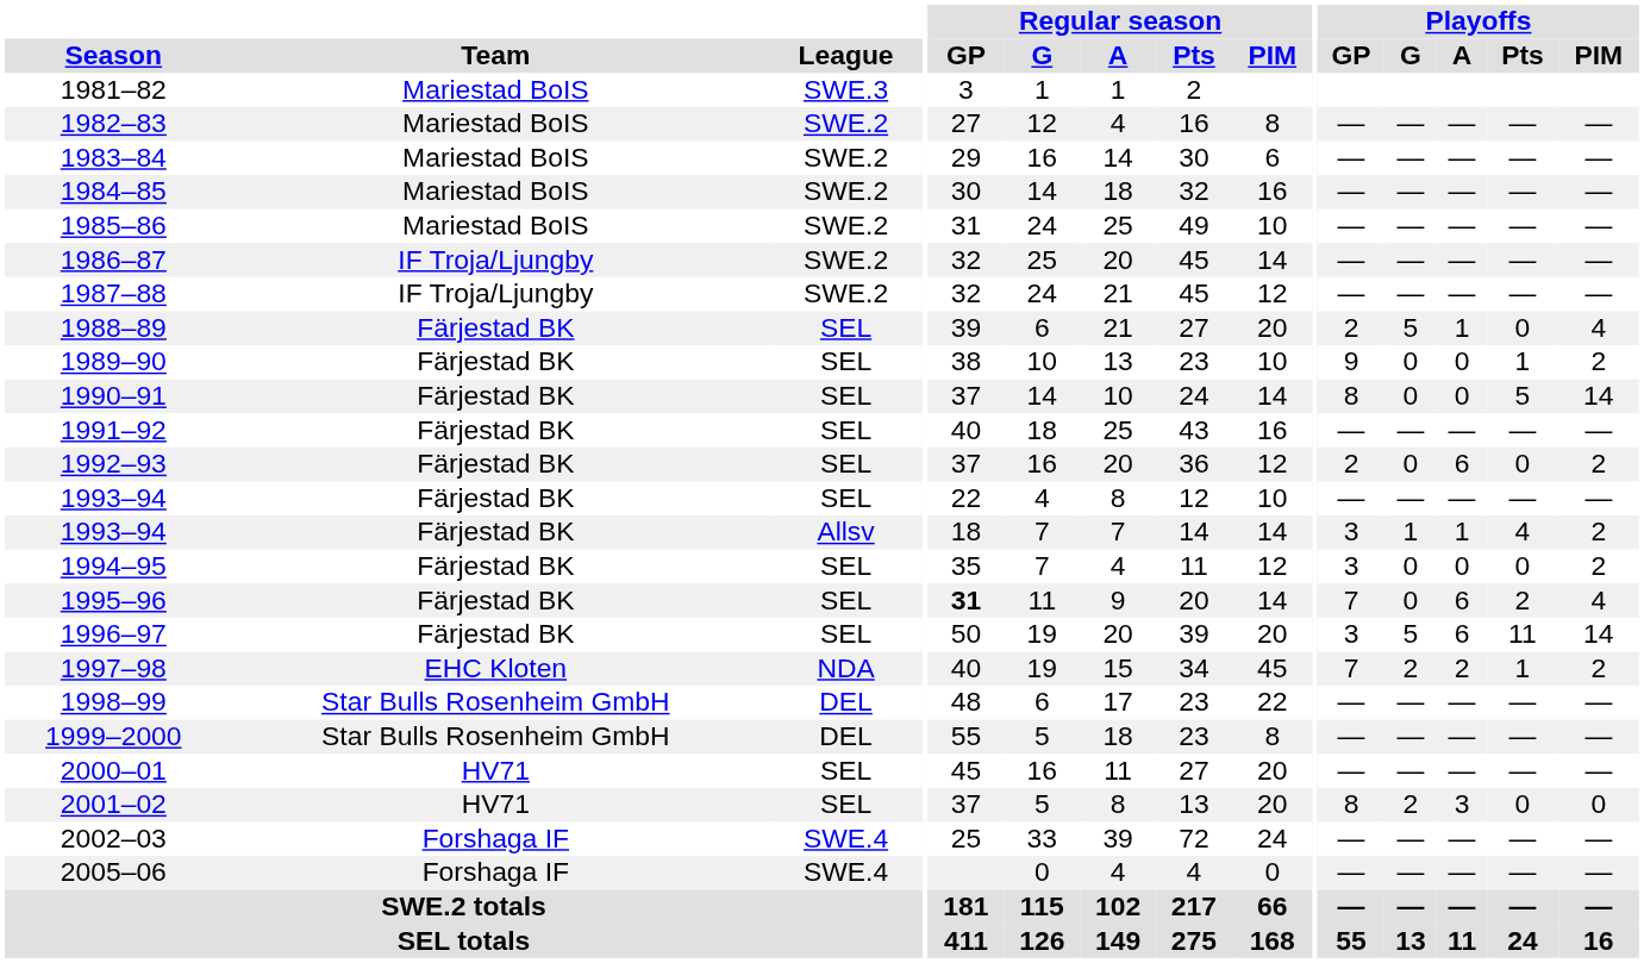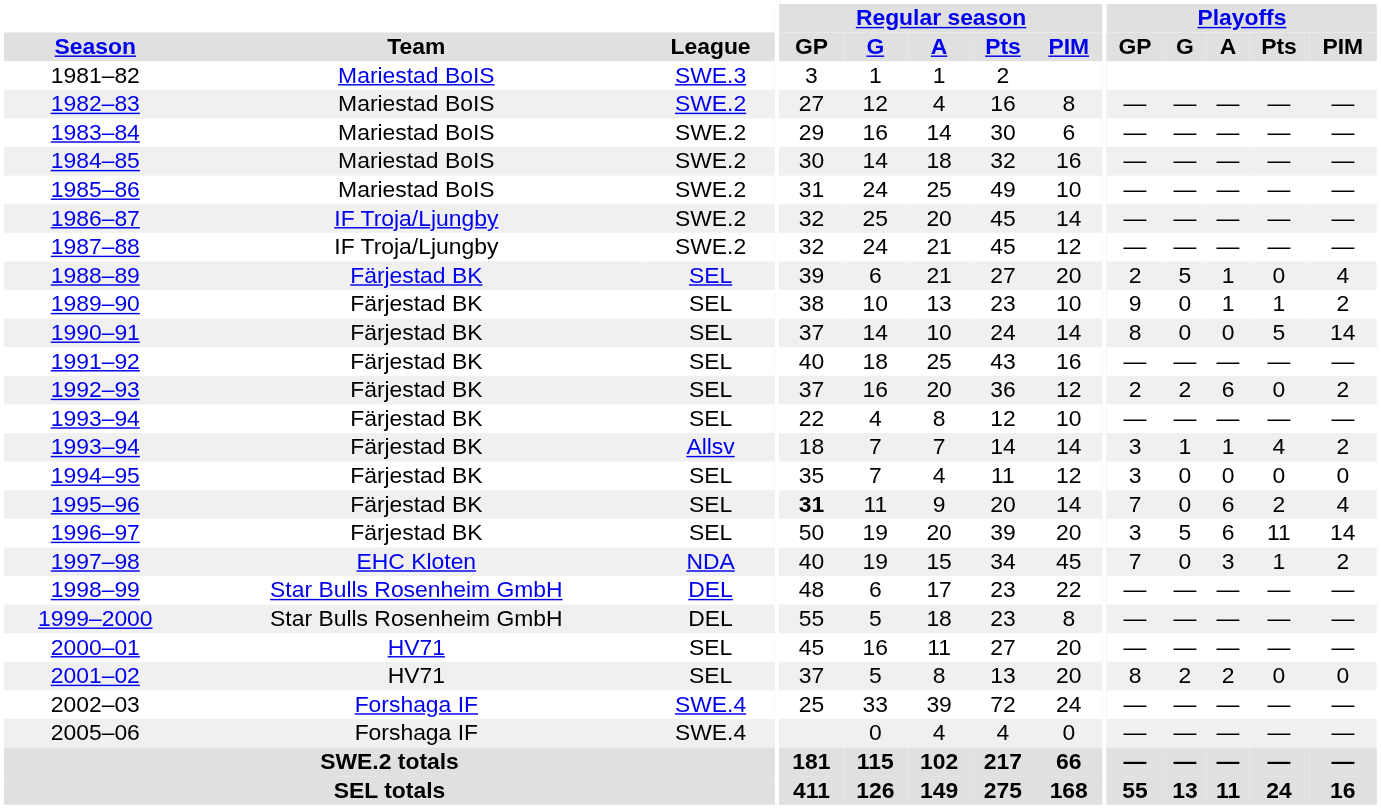 <table border="0" cellpadding="1" cellspacing="0" style="text-align:center; width:60em">
 <tr bgcolor="#e0e0e0">
 <th colspan="3" bgcolor="#ffffff"></th>
 <th rowspan="99" bgcolor="#ffffff"></th>
 <th colspan="5"><a href='#'>Regular season</a></th>
 <th rowspan="99" bgcolor="#ffffff"></th>
 <th colspan="5"><a href='#'>Playoffs</a></th>
 </tr>
 <tr bgcolor="#e0e0e0">
 <th><a href='#'>Season</a></th>
 <th>Team</th>
 <th>League</th>
 <th>GP</th>
 <th><a href='#'>G</a></th>
 <th><a href='#'>A</a></th>
 <th><a href='#'>Pts</a></th>
 <th><a href='#'>PIM</a></th>
 <th>GP</th>
 <th>G</th>
 <th>A</th>
 <th>Pts</th>
 <th>PIM</th>
 </tr>
 <tr>
 <td>1981–82</td>
 <td><a href='#'>Mariestad BoIS</a></td>
 <td><a href='#'>SWE.3</a></td>
 <td>3</td>
 <td>1</td>
 <td>1</td>
 <td>2</td>
 <td></td>
 <td></td>
 <td></td>
 <td></td>
 <td></td>
 <td></td>
 </tr>
 <tr bgcolor="#f0f0f0">
 <td><a href='#'>1982–83</a></td>
 <td>Mariestad BoIS</td>
 <td><a href='#'>SWE.2</a></td>
 <td>27</td>
 <td>12</td>
 <td>4</td>
 <td>16</td>
 <td>8</td>
 <td>—</td>
 <td>—</td>
 <td>—</td>
 <td>—</td>
 <td>—</td>
 </tr>
 <tr>
 <td><a href='#'>1983–84</a></td>
 <td>Mariestad BoIS</td>
 <td>SWE.2</td>
 <td>29</td>
 <td>16</td>
 <td>14</td>
 <td>30</td>
 <td>6</td>
 <td>—</td>
 <td>—</td>
 <td>—</td>
 <td>—</td>
 <td>—</td>
 </tr>
 <tr bgcolor="#f0f0f0">
 <td><a href='#'>1984–85</a></td>
 <td>Mariestad BoIS</td>
 <td>SWE.2</td>
 <td>30</td>
 <td>14</td>
 <td>18</td>
 <td>32</td>
 <td>16</td>
 <td>—</td>
 <td>—</td>
 <td>—</td>
 <td>—</td>
 <td>—</td>
 </tr>
 <tr>
 <td><a href='#'>1985–86</a></td>
 <td>Mariestad BoIS</td>
 <td>SWE.2</td>
 <td>31</td>
 <td>24</td>
 <td>25</td>
 <td>49</td>
 <td>10</td>
 <td>—</td>
 <td>—</td>
 <td>—</td>
 <td>—</td>
 <td>—</td>
 </tr>
 <tr bgcolor="#f0f0f0">
 <td><a href='#'>1986–87</a></td>
 <td><a href='#'>IF Troja/Ljungby</a></td>
 <td>SWE.2</td>
 <td>32</td>
 <td>25</td>
 <td>20</td>
 <td>45</td>
 <td>14</td>
 <td>—</td>
 <td>—</td>
 <td>—</td>
 <td>—</td>
 <td>—</td>
 </tr>
 <tr>
 <td><a href='#'>1987–88</a></td>
 <td>IF Troja/Ljungby</td>
 <td>SWE.2</td>
 <td>32</td>
 <td>24</td>
 <td>21</td>
 <td>45</td>
 <td>12</td>
 <td>—</td>
 <td>—</td>
 <td>—</td>
 <td>—</td>
 <td>—</td>
 </tr>
 <tr bgcolor="#f0f0f0">
 <td><a href='#'>1988–89</a></td>
 <td><a href='#'>Färjestad BK</a></td>
 <td><a href='#'>SEL</a></td>
 <td>39</td>
 <td>6</td>
 <td>21</td>
 <td>27</td>
 <td>20</td>
 <td>2</td>
 <td>5</td>
 <td>1</td>
 <td>0</td>
 <td>4</td>
 </tr>
 <tr>
 <td><a href='#'>1989–90</a></td>
 <td>Färjestad BK</td>
 <td>SEL</td>
 <td>38</td>
 <td>10</td>
 <td>13</td>
 <td>23</td>
 <td>10</td>
 <td>9</td>
 <td>0</td>
-<td>0</td>
+<td>1</td>
 <td>1</td>
 <td>2</td>
 </tr>
 <tr bgcolor="#f0f0f0">
 <td><a href='#'>1990–91</a></td>
 <td>Färjestad BK</td>
 <td>SEL</td>
 <td>37</td>
 <td>14</td>
 <td>10</td>
 <td>24</td>
 <td>14</td>
 <td>8</td>
 <td>0</td>
 <td>0</td>
 <td>5</td>
 <td>14</td>
 </tr>
 <tr>
 <td><a href='#'>1991–92</a></td>
 <td>Färjestad BK</td>
 <td>SEL</td>
 <td>40</td>
 <td>18</td>
 <td>25</td>
 <td>43</td>
 <td>16</td>
 <td>—</td>
 <td>—</td>
 <td>—</td>
 <td>—</td>
 <td>—</td>
 </tr>
 <tr bgcolor="#f0f0f0">
 <td><a href='#'>1992–93</a></td>
 <td>Färjestad BK</td>
 <td>SEL</td>
 <td>37</td>
 <td>16</td>
 <td>20</td>
 <td>36</td>
 <td>12</td>
 <td>2</td>
-<td>0</td>
+<td>2</td>
 <td>6</td>
 <td>0</td>
 <td>2</td>
 </tr>
 <tr>
 <td><a href='#'>1993–94</a></td>
 <td>Färjestad BK</td>
 <td>SEL</td>
 <td>22</td>
 <td>4</td>
 <td>8</td>
 <td>12</td>
 <td>10</td>
 <td>—</td>
 <td>—</td>
 <td>—</td>
 <td>—</td>
 <td>—</td>
 </tr>
 <tr bgcolor="#f0f0f0">
 <td><a href='#'>1993–94</a></td>
 <td>Färjestad BK</td>
 <td><a href='#'>Allsv</a></td>
 <td>18</td>
 <td>7</td>
 <td>7</td>
 <td>14</td>
 <td>14</td>
 <td>3</td>
 <td>1</td>
 <td>1</td>
 <td>4</td>
 <td>2</td>
 </tr>
 <tr>
 <td><a href='#'>1994–95</a></td>
 <td>Färjestad BK</td>
 <td>SEL</td>
 <td>35</td>
 <td>7</td>
 <td>4</td>
 <td>11</td>
 <td>12</td>
 <td>3</td>
 <td>0</td>
 <td>0</td>
 <td>0</td>
-<td>2</td>
+<td>0</td>
 </tr>
 <tr bgcolor="#f0f0f0">
 <td><a href='#'>1995–96</a></td>
 <td>Färjestad BK</td>
 <td>SEL</td>
 <td><strong>31</strong></td>
 <td>11</td>
 <td>9</td>
 <td>20</td>
 <td>14</td>
 <td>7</td>
 <td>0</td>
 <td>6</td>
 <td>2</td>
 <td>4</td>
 </tr>
 <tr>
 <td><a href='#'>1996–97</a></td>
 <td>Färjestad BK</td>
 <td>SEL</td>
 <td>50</td>
 <td>19</td>
 <td>20</td>
 <td>39</td>
 <td>20</td>
 <td>3</td>
 <td>5</td>
 <td>6</td>
 <td>11</td>
 <td>14</td>
 </tr>
 <tr bgcolor="#f0f0f0">
 <td><a href='#'>1997–98</a></td>
 <td><a href='#'>EHC Kloten</a></td>
 <td><a href='#'>NDA</a></td>
 <td>40</td>
 <td>19</td>
 <td>15</td>
 <td>34</td>
 <td>45</td>
 <td>7</td>
-<td>2</td>
-<td>2</td>
+<td>0</td>
+<td>3</td>
 <td>1</td>
 <td>2</td>
 </tr>
 <tr>
 <td><a href='#'>1998–99</a></td>
 <td><a href='#'>Star Bulls Rosenheim GmbH</a></td>
 <td><a href='#'>DEL</a></td>
 <td>48</td>
 <td>6</td>
 <td>17</td>
 <td>23</td>
 <td>22</td>
 <td>—</td>
 <td>—</td>
 <td>—</td>
 <td>—</td>
 <td>—</td>
 </tr>
 <tr bgcolor="#f0f0f0">
 <td><a href='#'>1999–2000</a></td>
 <td>Star Bulls Rosenheim GmbH</td>
 <td>DEL</td>
 <td>55</td>
 <td>5</td>
 <td>18</td>
 <td>23</td>
 <td>8</td>
 <td>—</td>
 <td>—</td>
 <td>—</td>
 <td>—</td>
 <td>—</td>
 </tr>
 <tr>
 <td><a href='#'>2000–01</a></td>
 <td><a href='#'>HV71</a></td>
 <td>SEL</td>
 <td>45</td>
 <td>16</td>
 <td>11</td>
 <td>27</td>
 <td>20</td>
 <td>—</td>
 <td>—</td>
 <td>—</td>
 <td>—</td>
 <td>—</td>
 </tr>
 <tr bgcolor="#f0f0f0">
 <td><a href='#'>2001–02</a></td>
 <td>HV71</td>
 <td>SEL</td>
 <td>37</td>
 <td>5</td>
 <td>8</td>
 <td>13</td>
 <td>20</td>
 <td>8</td>
 <td>2</td>
-<td>3</td>
+<td>2</td>
 <td>0</td>
 <td>0</td>
 </tr>
 <tr>
 <td>2002–03</td>
 <td><a href='#'>Forshaga IF</a></td>
 <td><a href='#'>SWE.4</a></td>
 <td>25</td>
 <td>33</td>
 <td>39</td>
 <td>72</td>
 <td>24</td>
 <td>—</td>
 <td>—</td>
 <td>—</td>
 <td>—</td>
 <td>—</td>
 </tr>
 <tr bgcolor="#f0f0f0">
 <td>2005–06</td>
 <td>Forshaga IF</td>
 <td>SWE.4</td>
 <td></td>
 <td>0</td>
 <td>4</td>
 <td>4</td>
 <td>0</td>
 <td>—</td>
 <td>—</td>
 <td>—</td>
 <td>—</td>
 <td>—</td>
 </tr>
 <tr bgcolor="#e0e0e0">
 <th colspan="3">SWE.2 totals</th>
 <th>181</th>
 <th>115</th>
 <th>102</th>
 <th>217</th>
 <th>66</th>
 <th>—</th>
 <th>—</th>
 <th>—</th>
 <th>—</th>
 <th>—</th>
 </tr>
 <tr bgcolor="#e0e0e0">
 <th colspan="3">SEL totals</th>
 <th>411</th>
 <th>126</th>
 <th>149</th>
 <th>275</th>
 <th>168</th>
 <th>55</th>
 <th>13</th>
 <th>11</th>
 <th>24</th>
 <th>16</th>
 </tr>
 </table>
